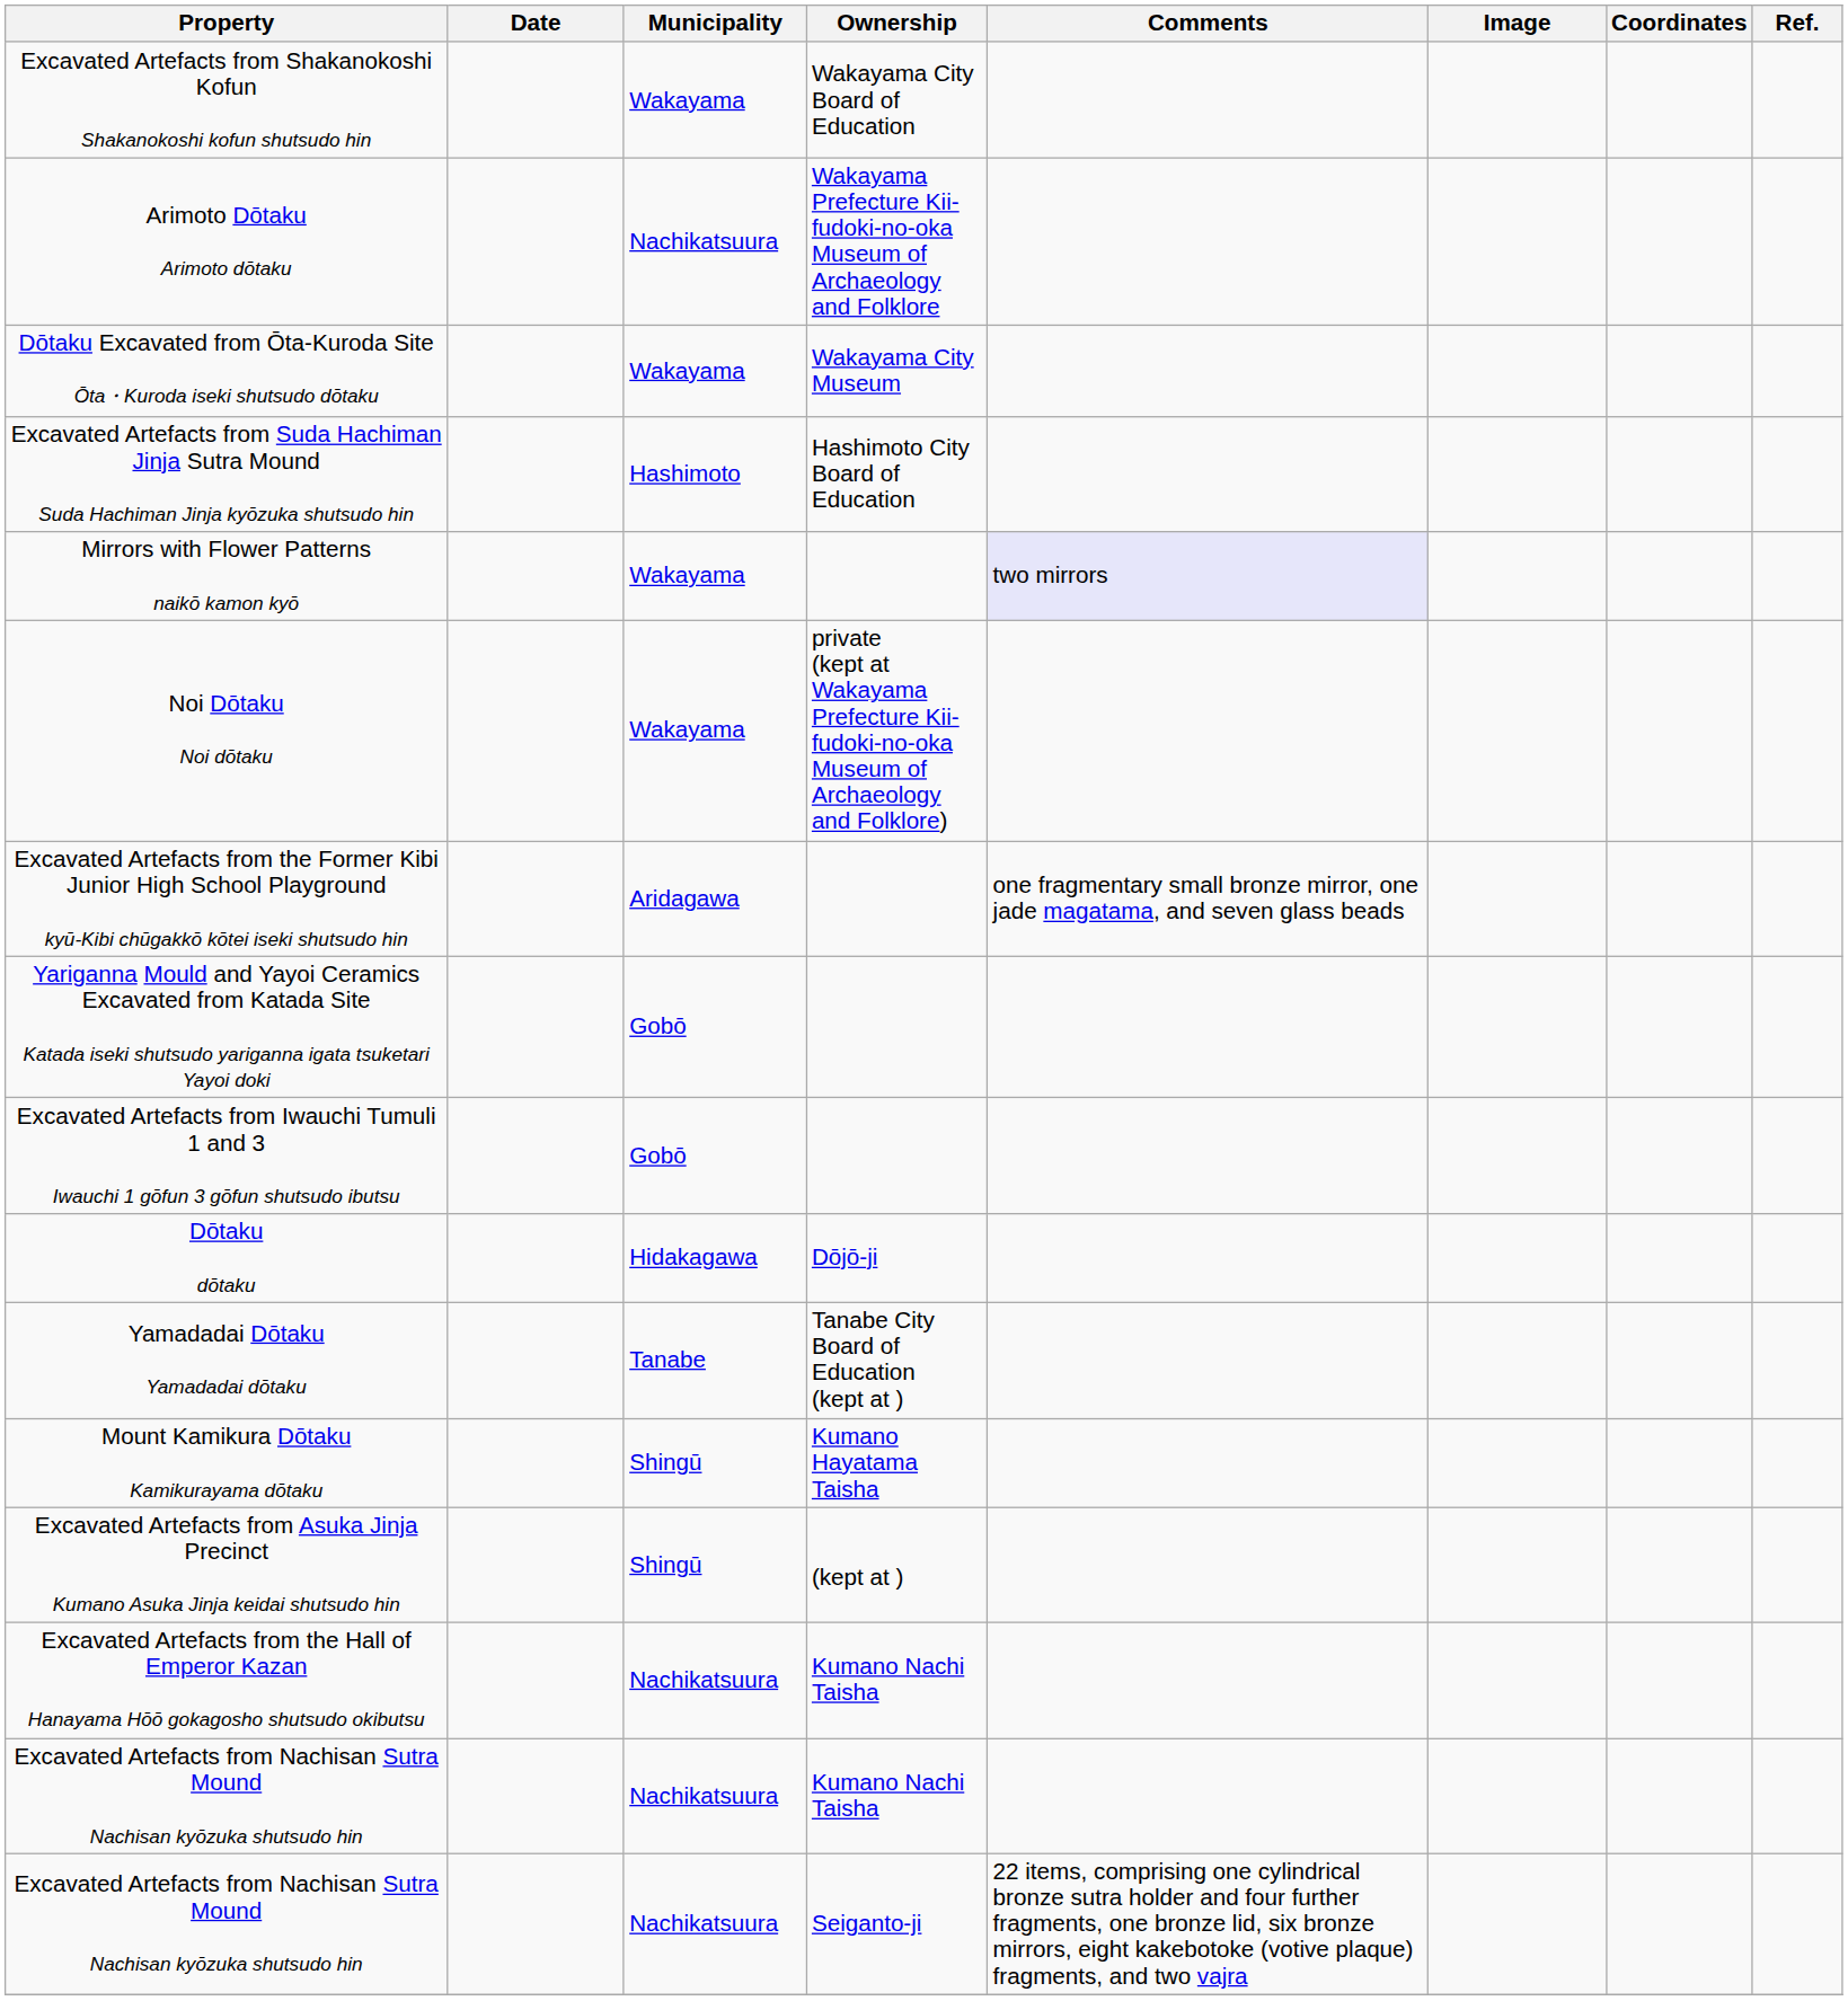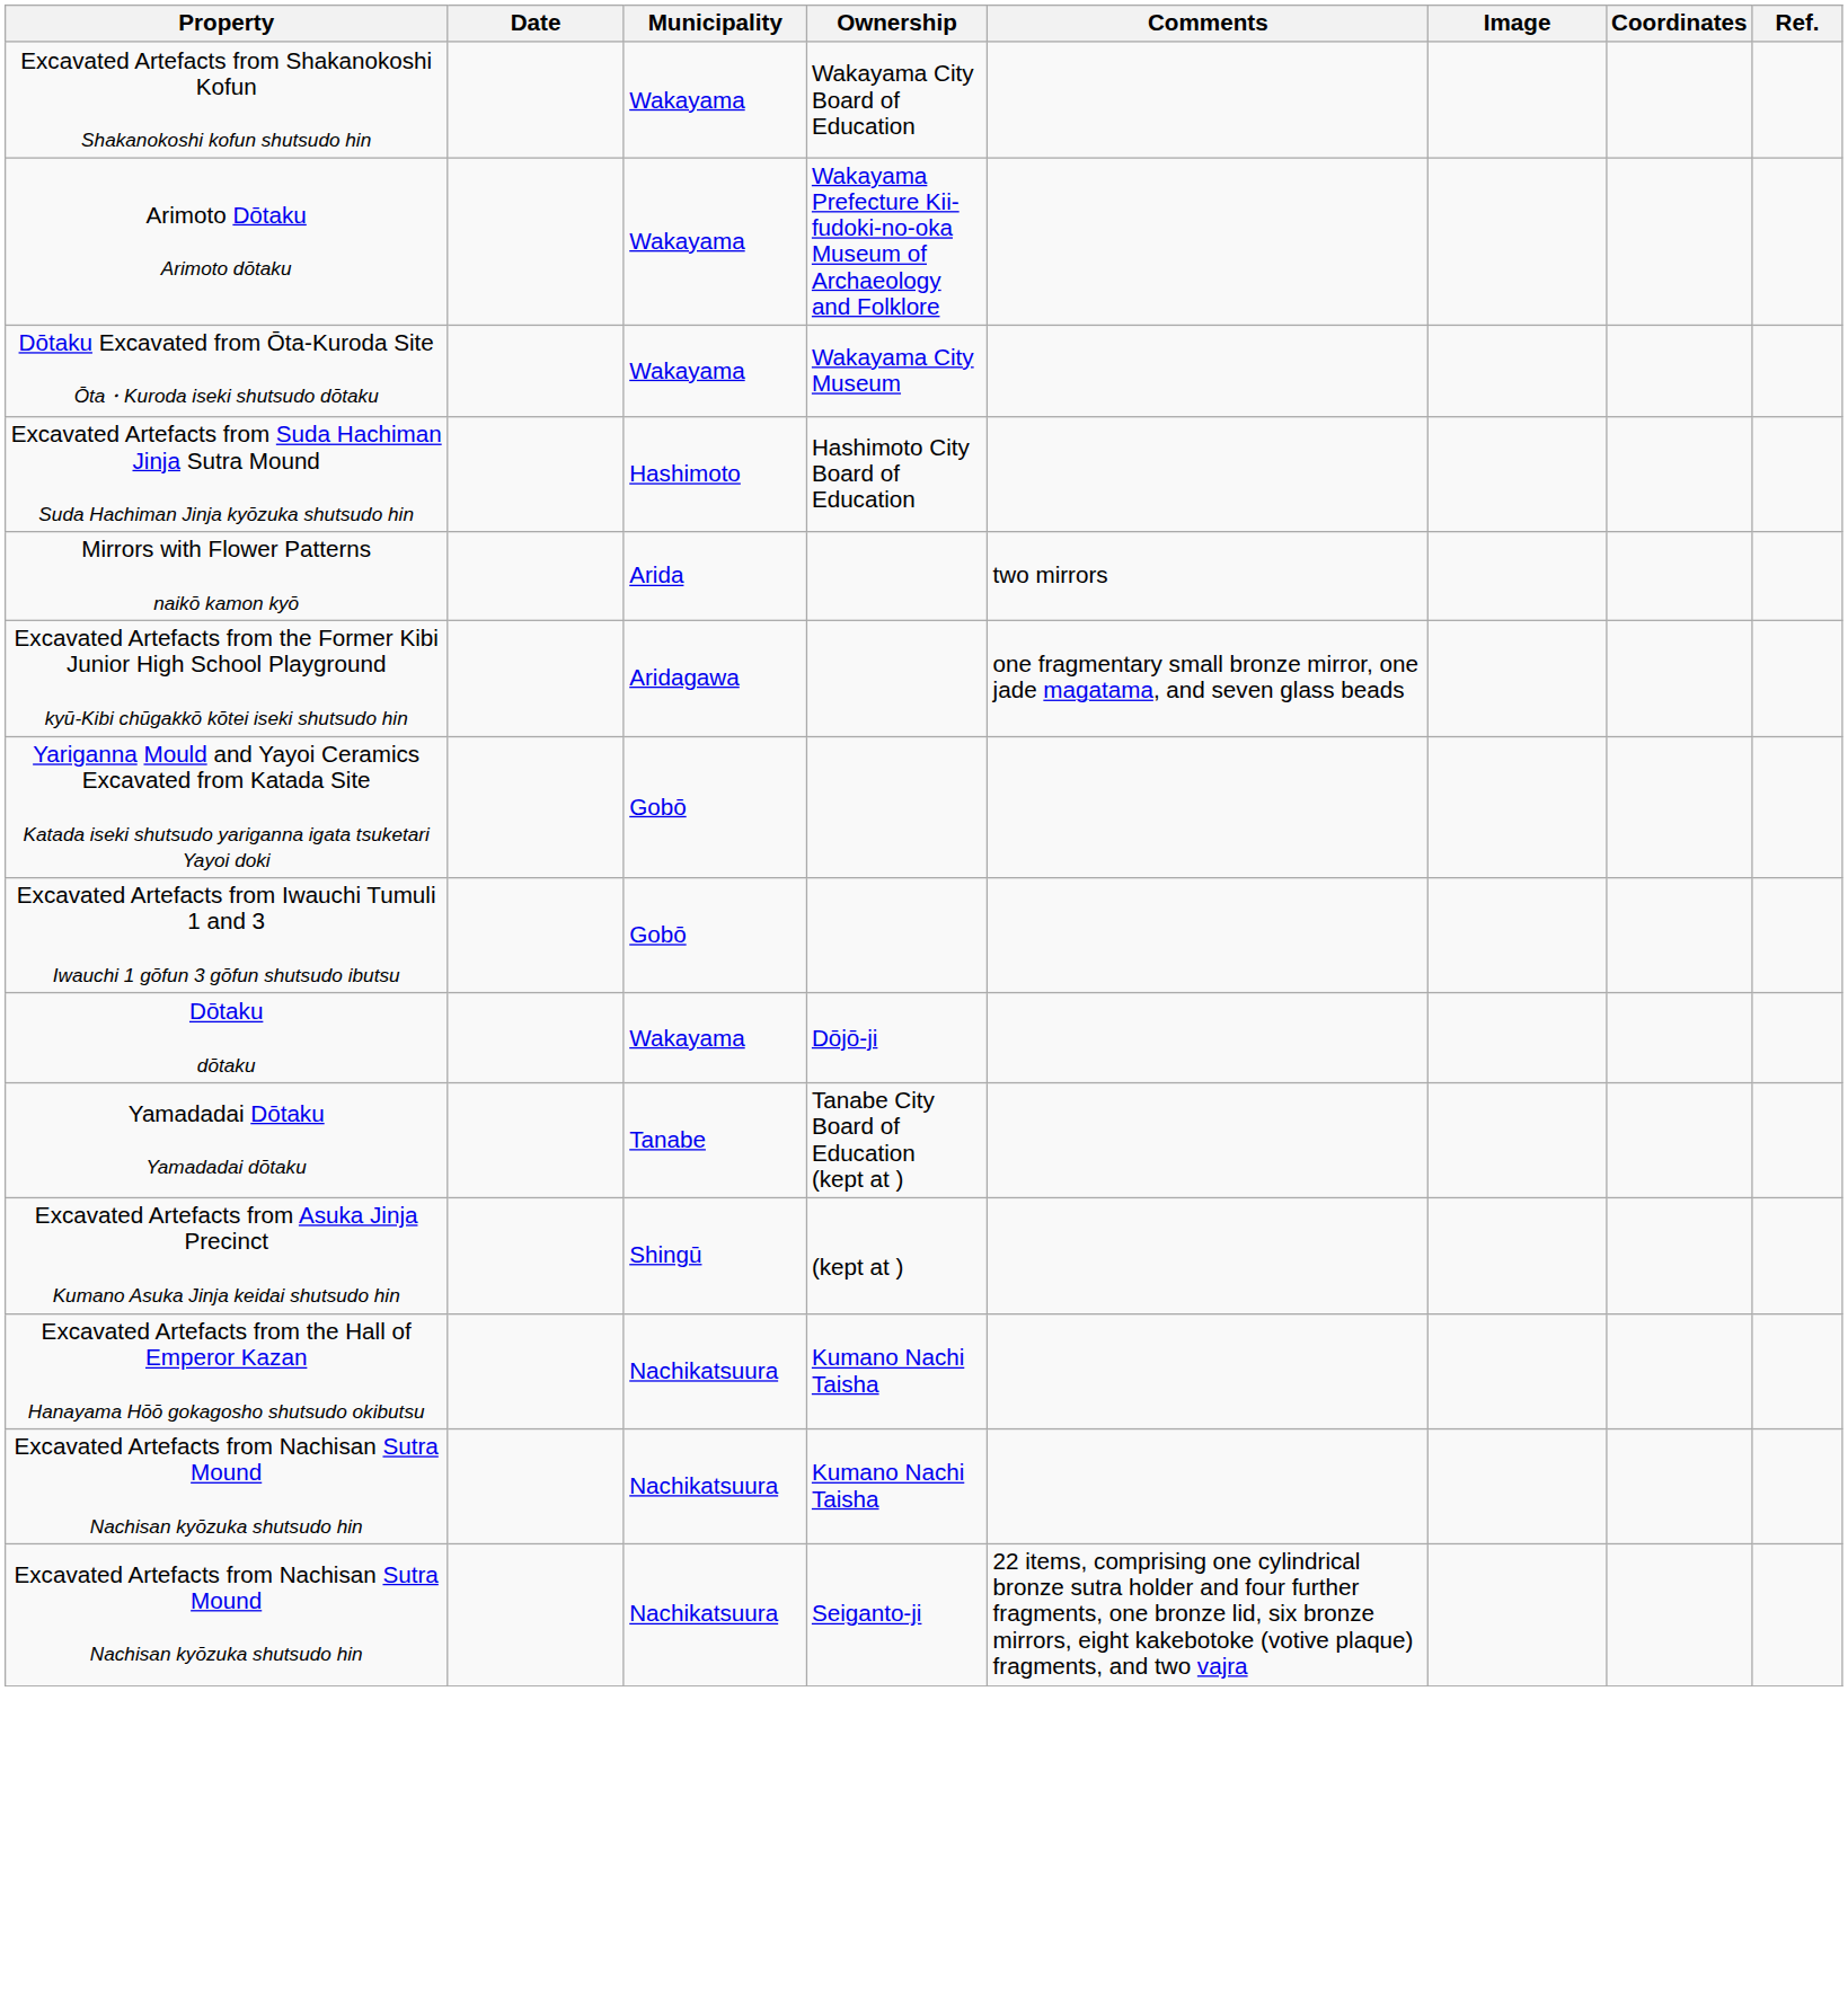 <table class="wikitable sortable"  style="width:100%;">
 <tr>
 <th width="25%" align="left">Property</th>
 <th width="10%" align="left">Date</th>
 <th width="10%" align="left">Municipality</th>
 <th width="10%" align="left">Ownership</th>
 <th width="25%" align="left" class="unsortable">Comments</th>
 <th width="10%" align="left" class="unsortable">Image</th>
 <th width="5%" align="left" class="unsortable">Coordinates</th>
 <th width="5%" align="left" class="unsortable">Ref.</th>
 </tr>
 <tr>
 <td align="center">Excavated Artefacts from Shakanokoshi Kofun<br><br><small><em>Shakanokoshi kofun shutsudo hin</em></small></td>
 <td></td>
 <td><a href='#'>Wakayama</a></td>
 <td>Wakayama City Board of Education</td>
 <td></td>
 <td></td>
 <td></td>
 <td></td>
 </tr>
 <tr>
 <td align="center">Arimoto <a href='#'>Dōtaku</a><br><br><small><em>Arimoto dōtaku</em></small></td>
 <td></td>
-<td><a href='#'>Nachikatsuura</a></td>
+<td><a href='#'>Wakayama</a></td>
 <td><a href='#'>Wakayama Prefecture Kii-fudoki-no-oka Museum of Archaeology and Folklore</a></td>
 <td></td>
 <td></td>
 <td></td>
 <td></td>
 </tr>
 <tr>
 <td align="center"><a href='#'>Dōtaku</a> Excavated from Ōta-Kuroda Site<br><br><small><em>Ōta・Kuroda iseki shutsudo dōtaku</em></small></td>
 <td></td>
 <td><a href='#'>Wakayama</a></td>
 <td><a href='#'>Wakayama City Museum</a></td>
 <td></td>
 <td></td>
 <td></td>
 <td></td>
 </tr>
 <tr>
 <td align="center">Excavated Artefacts from <a href='#'>Suda Hachiman Jinja</a> Sutra Mound<br><br><small><em>Suda Hachiman Jinja kyōzuka shutsudo hin</em></small></td>
 <td></td>
 <td><a href='#'>Hashimoto</a></td>
 <td>Hashimoto City Board of Education</td>
 <td></td>
 <td></td>
 <td></td>
 <td></td>
 </tr>
 <tr>
 <td align="center">Mirrors with Flower Patterns<br><br><small><em>naikō kamon kyō</em></small></td>
 <td></td>
-<td><a href='#'>Wakayama</a></td>
+<td><a href='#'>Arida</a></td>
 <td></td>
-<td style="background: lavender;">two mirrors</td>
-<td></td>
-<td></td>
-<td></td>
-</tr>
-<tr>
-<td align="center">Noi <a href='#'>Dōtaku</a><br><br><small><em>Noi dōtaku</em></small></td>
-<td></td>
-<td><a href='#'>Wakayama</a></td>
-<td>private<br>(kept at <a href='#'>Wakayama Prefecture Kii-fudoki-no-oka Museum of Archaeology and Folklore</a>)</td>
-<td></td>
+<td>two mirrors</td>
 <td></td>
 <td></td>
 <td></td>
 </tr>
 <tr>
 <td align="center">Excavated Artefacts from the Former Kibi Junior High School Playground<br><br><small><em>kyū-Kibi chūgakkō kōtei iseki shutsudo hin</em></small></td>
 <td></td>
 <td><a href='#'>Aridagawa</a></td>
 <td></td>
 <td>one fragmentary small bronze mirror, one jade <a href='#'>magatama</a>, and seven glass beads</td>
 <td></td>
 <td></td>
 <td></td>
 </tr>
 <tr>
 <td align="center"><a href='#'>Yariganna</a> <a href='#'>Mould</a> and Yayoi Ceramics Excavated from Katada Site<br><br><small><em>Katada iseki shutsudo yariganna igata tsuketari Yayoi doki</em></small></td>
 <td></td>
 <td><a href='#'>Gobō</a></td>
 <td></td>
 <td></td>
 <td></td>
 <td></td>
 <td></td>
 </tr>
 <tr>
 <td align="center">Excavated Artefacts from Iwauchi Tumuli 1 and 3<br><br><small><em>Iwauchi 1 gōfun 3 gōfun shutsudo ibutsu</em></small></td>
 <td></td>
 <td><a href='#'>Gobō</a></td>
 <td></td>
 <td></td>
 <td></td>
 <td></td>
 <td></td>
 </tr>
 <tr>
 <td align="center"><a href='#'>Dōtaku</a><br><br><small><em>dōtaku</em></small></td>
 <td></td>
-<td><a href='#'>Hidakagawa</a></td>
+<td><a href='#'>Wakayama</a></td>
 <td><a href='#'>Dōjō-ji</a></td>
 <td></td>
 <td></td>
 <td></td>
 <td></td>
 </tr>
 <tr>
 <td align="center">Yamadadai <a href='#'>Dōtaku</a><br><br><small><em>Yamadadai dōtaku</em></small></td>
 <td></td>
 <td><a href='#'>Tanabe</a></td>
 <td>Tanabe City Board of Education<br>(kept at )</td>
-<td></td>
-<td></td>
-<td></td>
-<td></td>
-</tr>
-<tr>
-<td align="center">Mount Kamikura <a href='#'>Dōtaku</a><br><br><small><em>Kamikurayama dōtaku</em></small></td>
-<td></td>
-<td><a href='#'>Shingū</a></td>
-<td><a href='#'>Kumano Hayatama Taisha</a></td>
 <td></td>
 <td></td>
 <td></td>
 <td></td>
 </tr>
 <tr>
 <td align="center">Excavated Artefacts from <a href='#'>Asuka Jinja</a> Precinct<br><br><small><em>Kumano Asuka Jinja keidai shutsudo hin</em></small></td>
 <td></td>
 <td><a href='#'>Shingū</a></td>
 <td><br>(kept at )</td>
 <td></td>
 <td></td>
 <td></td>
 <td></td>
 </tr>
 <tr>
 <td align="center">Excavated Artefacts from the Hall of <a href='#'>Emperor Kazan</a><br><br><small><em>Hanayama Hōō gokagosho shutsudo okibutsu</em></small></td>
 <td></td>
 <td><a href='#'>Nachikatsuura</a></td>
 <td><a href='#'>Kumano Nachi Taisha</a></td>
 <td></td>
 <td></td>
 <td></td>
 <td></td>
 </tr>
 <tr>
 <td align="center">Excavated Artefacts from Nachisan <a href='#'>Sutra Mound</a><br><br><small><em>Nachisan kyōzuka shutsudo hin</em></small></td>
 <td></td>
 <td><a href='#'>Nachikatsuura</a></td>
 <td><a href='#'>Kumano Nachi Taisha</a></td>
 <td></td>
 <td></td>
 <td></td>
 <td></td>
 </tr>
 <tr>
 <td align="center">Excavated Artefacts from Nachisan <a href='#'>Sutra Mound</a><br><br><small><em>Nachisan kyōzuka shutsudo hin</em></small></td>
 <td></td>
 <td><a href='#'>Nachikatsuura</a></td>
 <td><a href='#'>Seiganto-ji</a></td>
 <td>22 items, comprising one cylindrical bronze sutra holder and four further fragments, one bronze lid, six bronze mirrors, eight kakebotoke (votive plaque) fragments, and two <a href='#'>vajra</a></td>
 <td></td>
 <td></td>
 <td></td>
 </tr>
 <tr>
 </tr>
 </table>
